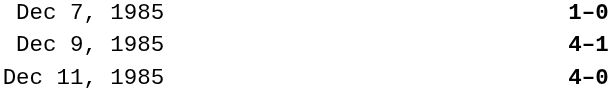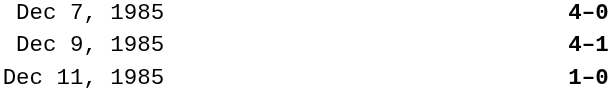 <table width=100% cellspacing=1 style=font-size:90%>
 <tr>
 <th width=120></th>
 <th width=180></th>
 <th width=70></th>
 <th width=180></th>
 <th></th>
 </tr>
 <tr>
 <td align=right>Dec 7, 1985</td>
 <td align=right><strong></strong></td>
-<td align=center><strong>1–0</strong></td>
+<td align=center><strong>4–0</strong></td>
 <td><strong></strong></td>
 </tr>
 <tr>
 <td align=right>Dec 9, 1985</td>
 <td align=right><strong></strong></td>
 <td align=center><strong>4–1</strong></td>
 <td><strong></strong></td>
 </tr>
 <tr>
 <td align=right>Dec 11, 1985</td>
 <td align=right><strong></strong></td>
-<td align=center><strong>4–0</strong></td>
+<td align=center><strong>1–0</strong></td>
 <td><strong></strong></td>
 </tr>
 </table>
